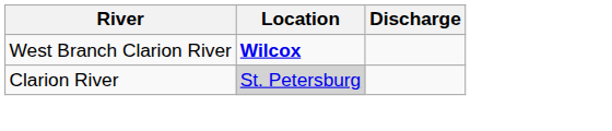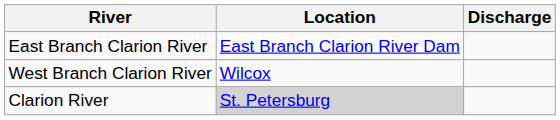 <table class="wikitable">
 <tr>
 <th>River</th>
 <th>Location</th>
 <th>Discharge</th>
 </tr>
 <tr>
+<td>East Branch Clarion River</td>
+<td><a href='#'>East Branch Clarion River Dam</a></td>
+<td></td>
+</tr>
+<tr>
 <td>West Branch Clarion River</td>
-<td><strong><a href='#'>Wilcox</a></strong></td>
+<td><a href='#'>Wilcox</a></td>
 <td></td>
 </tr>
 <tr>
 <td>Clarion River</td>
 <td style="background: lightgrey;"><a href='#'>St. Petersburg</a></td>
 <td></td>
 </tr>
 </table>
